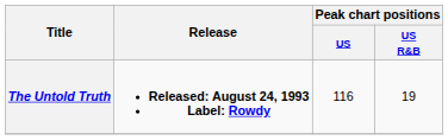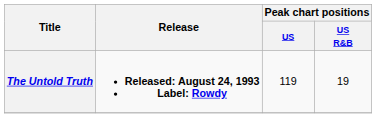 <table class="wikitable plainrowheaders" style="text-align:center;">
 <tr>
 <th rowspan="2">Title</th>
 <th rowspan="2">Release</th>
 <th colspan="2">Peak chart positions</th>
 </tr>
 <tr>
 <th><small><a href='#'>US</a></small></th>
 <th><small><a href='#'>US<br>R&B</a></small></th>
 </tr>
 <tr>
 <th scope="row"><em><a href='#'>The Untold Truth</a></em></th>
 <td><strong><br><ul><li>Released: August 24, 1993</li><li>Label: <a href='#'>Rowdy</a></li></ul></strong></td>
-<td align="center">116</td>
+<td align="center">119</td>
 <td align="center">19</td>
 </tr>
 <tr>
 </tr>
 </table>
